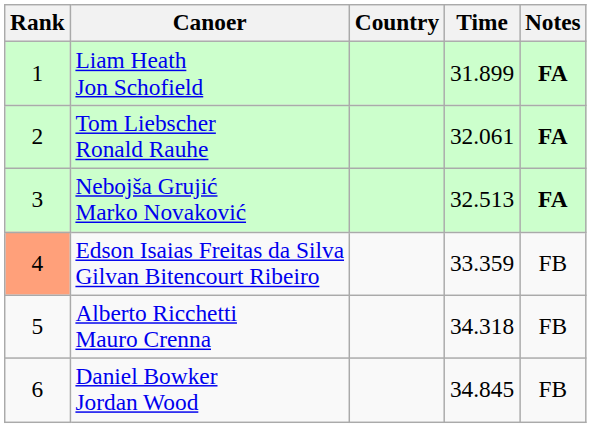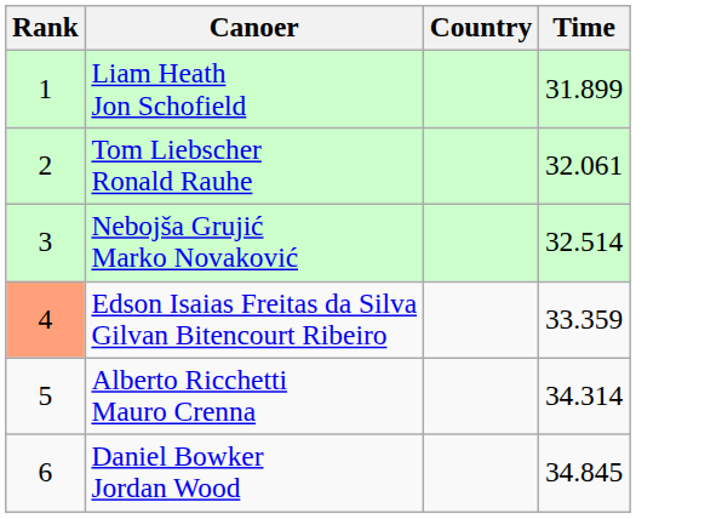 <table class="wikitable" style="text-align:center;">
 <tr>
 <th>Rank</th>
 <th>Canoer</th>
 <th>Country</th>
 <th>Time</th>
-<th>Notes</th>
 </tr>
 <tr bgcolor=ccffcc>
 <td>1</td>
 <td align="left"><a href='#'>Liam Heath</a><br><a href='#'>Jon Schofield</a></td>
 <td align=left></td>
 <td>31.899</td>
-<td><strong>FA</strong></td>
 </tr>
 <tr bgcolor=ccffcc>
 <td>2</td>
 <td align="left"><a href='#'>Tom Liebscher</a><br><a href='#'>Ronald Rauhe</a></td>
 <td align=left></td>
 <td>32.061</td>
-<td><strong>FA</strong></td>
 </tr>
 <tr bgcolor=ccffcc>
 <td>3</td>
 <td align="left"><a href='#'>Nebojša Grujić</a><br><a href='#'>Marko Novaković</a></td>
 <td align=left></td>
-<td>32.513</td>
-<td><strong>FA</strong></td>
+<td>32.514</td>
 </tr>
 <tr>
 <td style="background: lightsalmon;">4</td>
 <td align="left"><a href='#'>Edson Isaias Freitas da Silva</a><br><a href='#'>Gilvan Bitencourt Ribeiro</a></td>
 <td align=left></td>
 <td>33.359</td>
-<td>FB</td>
 </tr>
 <tr>
 <td>5</td>
 <td align="left"><a href='#'>Alberto Ricchetti</a><br><a href='#'>Mauro Crenna</a></td>
 <td align=left></td>
-<td>34.318</td>
-<td>FB</td>
+<td>34.314</td>
 </tr>
 <tr>
 <td>6</td>
 <td align="left"><a href='#'>Daniel Bowker</a><br><a href='#'>Jordan Wood</a></td>
 <td align=left></td>
 <td>34.845</td>
-<td>FB</td>
 </tr>
 </table>
